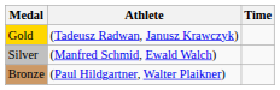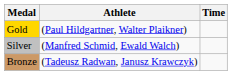 <table class="wikitable">
 <tr>
 <th>Medal</th>
 <th>Athlete</th>
 <th>Time</th>
 </tr>
 <tr>
 <td bgcolor="gold">Gold</td>
-<td> (<a href='#'>Tadeusz Radwan</a>, <a href='#'>Janusz Krawczyk</a>)</td>
+<td> (<a href='#'>Paul Hildgartner</a>, <a href='#'>Walter Plaikner</a>)</td>
 <td></td>
 </tr>
 <tr>
 <td bgcolor="silver">Silver</td>
 <td> (<a href='#'>Manfred Schmid</a>, <a href='#'>Ewald Walch</a>)</td>
 <td></td>
 </tr>
 <tr>
 <td bgcolor="CC9966">Bronze</td>
-<td> (<a href='#'>Paul Hildgartner</a>, <a href='#'>Walter Plaikner</a>)</td>
+<td> (<a href='#'>Tadeusz Radwan</a>, <a href='#'>Janusz Krawczyk</a>)</td>
 <td></td>
 </tr>
 </table>
